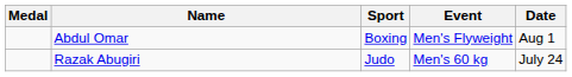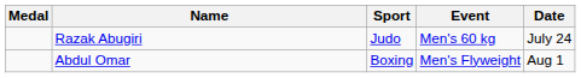 <table class="wikitable sortable">
 <tr>
 <th>Medal</th>
 <th width=350px>Name</th>
 <th>Sport</th>
 <th>Event</th>
 <th>Date</th>
 </tr>
 <tr>
 <td></td>
+<td><a href='#'>Razak Abugiri</a></td>
+<td><a href='#'>Judo</a></td>
+<td><a href='#'>Men's 60 kg</a></td>
+<td>July 24</td>
+</tr>
+<tr>
+<td></td>
 <td><a href='#'>Abdul Omar</a></td>
 <td><a href='#'>Boxing</a></td>
 <td><a href='#'>Men's Flyweight</a></td>
 <td>Aug 1</td>
 </tr>
-<tr>
-<td></td>
-<td><a href='#'>Razak Abugiri</a></td>
-<td><a href='#'>Judo</a></td>
-<td><a href='#'>Men's 60 kg</a></td>
-<td>July 24</td>
-</tr>
 </table>
